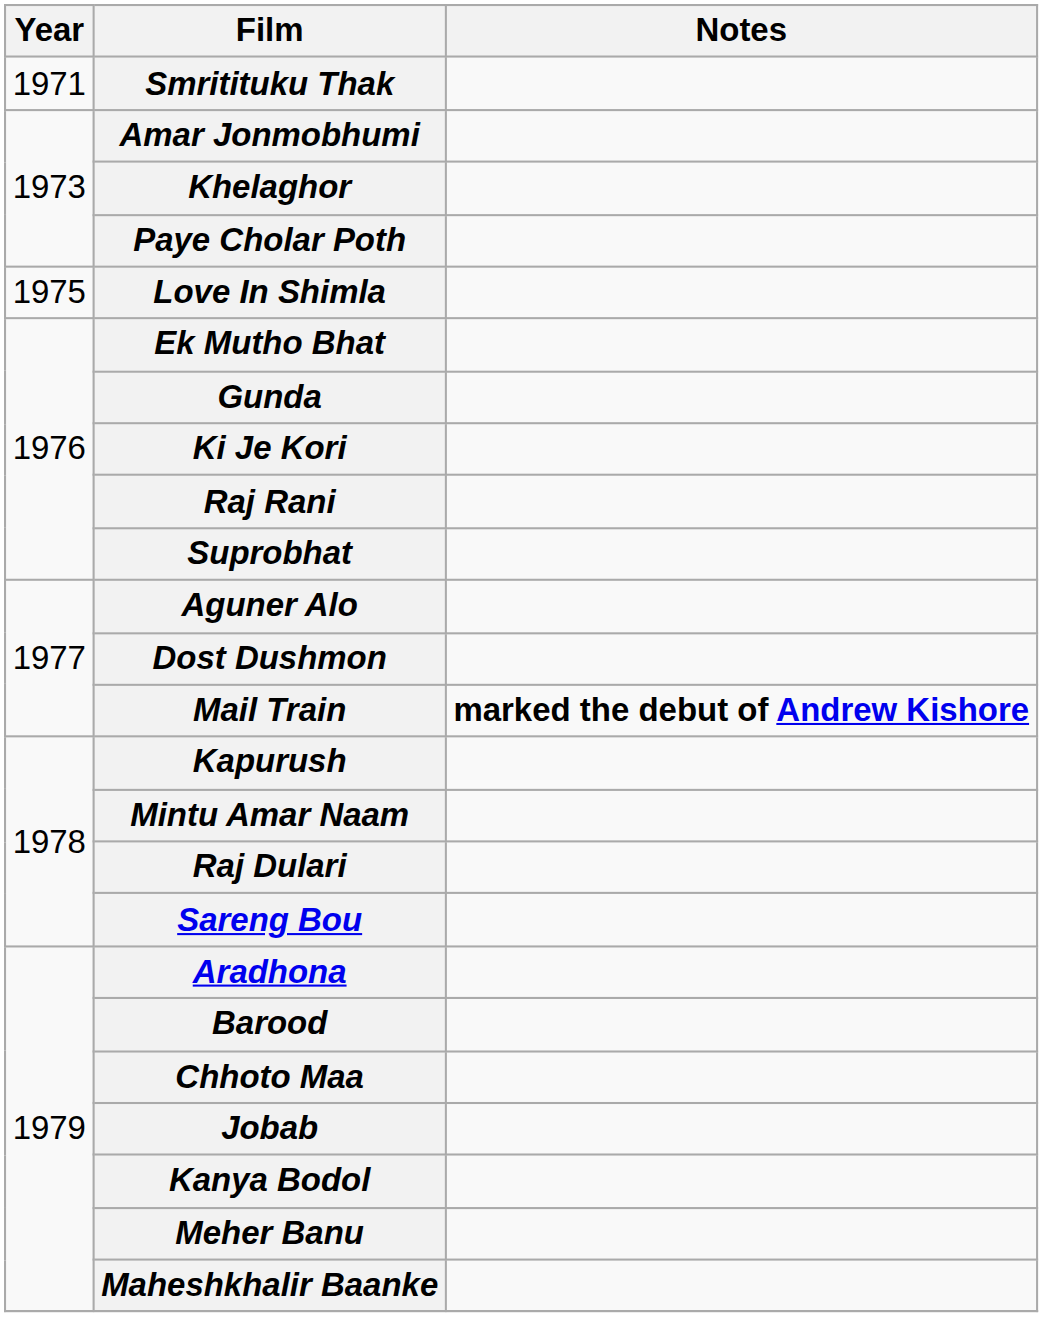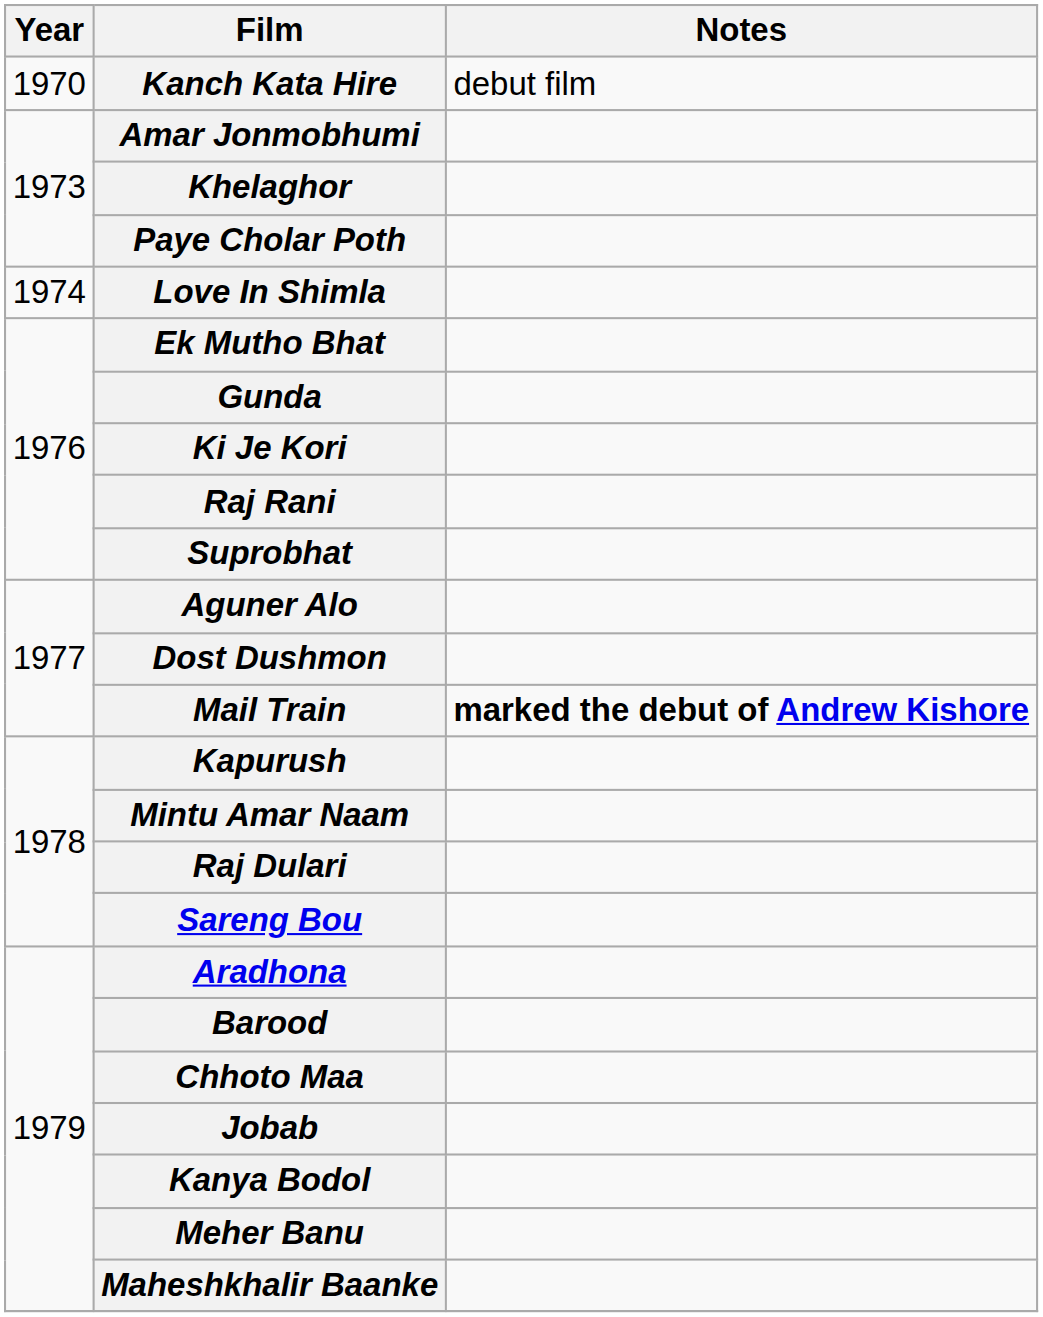 <table class="wikitable sortable">
 <tr>
 <th>Year</th>
 <th>Film</th>
 <th>Notes</th>
 </tr>
 <tr>
-<td rowspan=1>1971</td>
-<th><em>Smritituku Thak</em></th>
-<td></td>
+<td rowspan=1>1970</td>
+<th><em>Kanch Kata Hire</em></th>
+<td>debut film</td>
 </tr>
 <tr>
 <td rowspan=3>1973</td>
 <th><em>Amar Jonmobhumi</em></th>
 <td></td>
 </tr>
 <tr>
 <th><em>Khelaghor</em></th>
 <td></td>
 </tr>
 <tr>
 <th><em>Paye Cholar Poth</em></th>
 <td></td>
 </tr>
 <tr>
-<td rowspan=1>1975</td>
+<td rowspan=1>1974</td>
 <th><em>Love In Shimla</em></th>
 <td></td>
 </tr>
 <tr>
 <td rowspan=5>1976</td>
 <th><em>Ek Mutho Bhat</em></th>
 <td></td>
 </tr>
 <tr>
 <th><em>Gunda</em></th>
 <td></td>
 </tr>
 <tr>
 <th><em>Ki Je Kori</em></th>
 <td></td>
 </tr>
 <tr>
 <th><em>Raj Rani</em></th>
 <td></td>
 </tr>
 <tr>
 <th><em>Suprobhat</em></th>
 <td></td>
 </tr>
 <tr>
 <td rowspan=3>1977</td>
 <th><em>Aguner Alo</em></th>
 <td></td>
 </tr>
 <tr>
 <th><em>Dost Dushmon</em></th>
 <td></td>
 </tr>
 <tr>
 <th><em>Mail Train</em></th>
 <td><strong>marked the debut of <a href='#'>Andrew Kishore</a></strong></td>
 </tr>
 <tr>
 <td rowspan=4>1978</td>
 <th><em>Kapurush</em></th>
 <td></td>
 </tr>
 <tr>
 <th><em>Mintu Amar Naam</em></th>
 <td></td>
 </tr>
 <tr>
 <th><em>Raj Dulari</em></th>
 <td></td>
 </tr>
 <tr>
 <th><em><a href='#'>Sareng Bou</a></em></th>
 <td></td>
 </tr>
 <tr>
 <td rowspan=7>1979</td>
 <th><em><a href='#'>Aradhona</a></em></th>
 <td></td>
 </tr>
 <tr>
 <th><em>Barood</em></th>
 <td></td>
 </tr>
 <tr>
 <th><em>Chhoto Maa</em></th>
 <td></td>
 </tr>
 <tr>
 <th><em>Jobab</em></th>
 <td></td>
 </tr>
 <tr>
 <th><em>Kanya Bodol</em></th>
 <td></td>
 </tr>
 <tr>
 <th><em>Meher Banu</em></th>
 <td></td>
 </tr>
 <tr>
 <th><em>Maheshkhalir Baanke</em></th>
 <td></td>
 </tr>
 <tr>
 </tr>
 </table>
